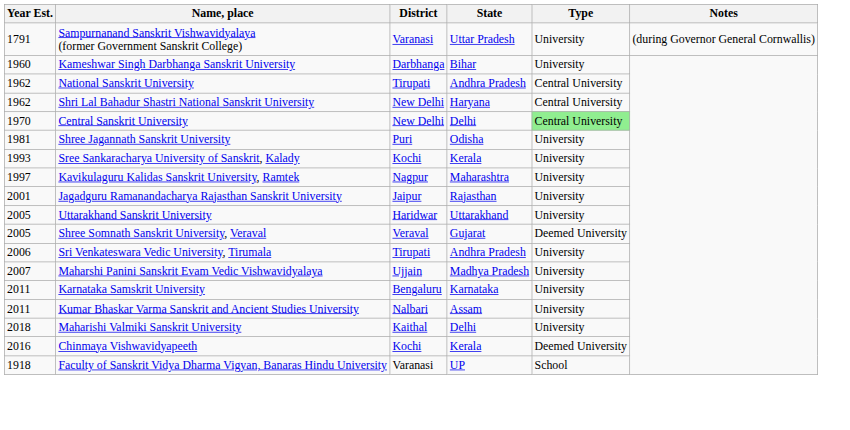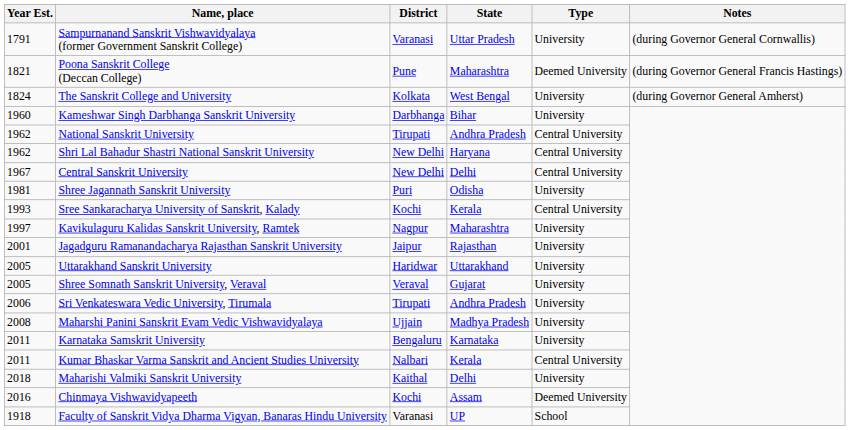 <table class="wikitable sortable">
 <tr>
 <th>Year Est.</th>
 <th>Name, place</th>
 <th>District</th>
 <th>State</th>
 <th>Type</th>
 <th>Notes</th>
 </tr>
 <tr>
 <td>1791</td>
 <td><a href='#'>Sampurnanand Sanskrit Vishwavidyalaya</a> <br>(former Government Sanskrit College)</td>
 <td><a href='#'>Varanasi</a></td>
 <td><a href='#'>Uttar Pradesh</a></td>
 <td>University</td>
 <td>(during Governor General Cornwallis)</td>
+</tr>
+<tr>
+<td>1821</td>
+<td><a href='#'>Poona Sanskrit College</a> <br>(Deccan College)</td>
+<td><a href='#'>Pune</a></td>
+<td><a href='#'>Maharashtra</a></td>
+<td>Deemed University</td>
+<td>(during Governor General Francis Hastings)</td>
+</tr>
+<tr>
+<td>1824</td>
+<td><a href='#'>The Sanskrit College and University</a></td>
+<td><a href='#'>Kolkata</a></td>
+<td><a href='#'>West Bengal</a></td>
+<td>University</td>
+<td>(during Governor General Amherst)</td>
 </tr>
 <tr>
 <td>1960</td>
 <td><a href='#'>Kameshwar Singh Darbhanga Sanskrit University</a></td>
 <td><a href='#'>Darbhanga</a></td>
 <td><a href='#'>Bihar</a></td>
 <td>University</td>
 </tr>
 <tr>
 <td>1962</td>
 <td><a href='#'>National Sanskrit University</a></td>
 <td><a href='#'>Tirupati</a></td>
 <td><a href='#'>Andhra Pradesh</a></td>
 <td>Central University</td>
 </tr>
 <tr>
 <td>1962</td>
 <td><a href='#'>Shri Lal Bahadur Shastri National Sanskrit University</a></td>
 <td><a href='#'>New Delhi</a></td>
 <td><a href='#'>Haryana</a></td>
 <td>Central University</td>
 </tr>
 <tr>
-<td>1970</td>
+<td>1967</td>
 <td><a href='#'>Central Sanskrit University</a></td>
 <td><a href='#'>New Delhi</a></td>
 <td><a href='#'>Delhi</a></td>
-<td style="background: lightgreen;">Central University</td>
+<td>Central University</td>
 </tr>
 <tr>
 <td>1981</td>
 <td><a href='#'>Shree Jagannath Sanskrit University</a></td>
 <td><a href='#'>Puri</a></td>
 <td><a href='#'>Odisha</a></td>
 <td>University</td>
 </tr>
 <tr>
 <td>1993</td>
 <td><a href='#'>Sree Sankaracharya University of Sanskrit</a>, <a href='#'>Kalady</a></td>
 <td><a href='#'>Kochi</a></td>
 <td><a href='#'>Kerala</a></td>
-<td>University</td>
+<td>Central University</td>
 </tr>
 <tr>
 <td>1997</td>
 <td><a href='#'>Kavikulaguru Kalidas Sanskrit University</a>, <a href='#'>Ramtek</a></td>
 <td><a href='#'>Nagpur</a></td>
 <td><a href='#'>Maharashtra</a></td>
 <td>University</td>
 </tr>
 <tr>
 <td>2001</td>
 <td><a href='#'>Jagadguru Ramanandacharya Rajasthan Sanskrit University</a></td>
 <td><a href='#'>Jaipur</a></td>
 <td><a href='#'>Rajasthan</a></td>
 <td>University</td>
 </tr>
 <tr>
 <td>2005</td>
 <td><a href='#'>Uttarakhand Sanskrit University</a></td>
 <td><a href='#'>Haridwar</a></td>
 <td><a href='#'>Uttarakhand</a></td>
 <td>University</td>
 </tr>
 <tr>
 <td>2005</td>
 <td><a href='#'>Shree Somnath Sanskrit University</a>, <a href='#'>Veraval</a></td>
 <td><a href='#'>Veraval</a></td>
 <td><a href='#'>Gujarat</a></td>
-<td>Deemed University</td>
+<td>University</td>
 </tr>
 <tr>
 <td>2006</td>
 <td><a href='#'>Sri Venkateswara Vedic University</a>, <a href='#'>Tirumala</a></td>
 <td><a href='#'>Tirupati</a></td>
 <td><a href='#'>Andhra Pradesh</a></td>
 <td>University</td>
 </tr>
 <tr>
-<td>2007</td>
+<td>2008</td>
 <td><a href='#'>Maharshi Panini Sanskrit Evam Vedic Vishwavidyalaya</a></td>
 <td><a href='#'>Ujjain</a></td>
 <td><a href='#'>Madhya Pradesh</a></td>
 <td>University</td>
 </tr>
 <tr>
 <td>2011</td>
 <td><a href='#'>Karnataka Samskrit University</a></td>
 <td><a href='#'>Bengaluru</a></td>
 <td><a href='#'>Karnataka</a></td>
 <td>University</td>
 </tr>
 <tr>
 <td>2011</td>
 <td><a href='#'>Kumar Bhaskar Varma Sanskrit and Ancient Studies University</a></td>
 <td><a href='#'>Nalbari</a></td>
-<td><a href='#'>Assam</a></td>
-<td>University</td>
+<td><a href='#'>Kerala</a></td>
+<td>Central University</td>
 </tr>
 <tr>
 <td>2018</td>
 <td><a href='#'>Maharishi Valmiki Sanskrit University</a></td>
 <td><a href='#'>Kaithal</a></td>
 <td><a href='#'>Delhi</a></td>
 <td>University</td>
 </tr>
 <tr>
 <td>2016</td>
 <td><a href='#'>Chinmaya Vishwavidyapeeth</a></td>
 <td><a href='#'>Kochi</a></td>
-<td><a href='#'>Kerala</a></td>
+<td><a href='#'>Assam</a></td>
 <td>Deemed University</td>
 </tr>
 <tr>
 <td>1918</td>
 <td><a href='#'>Faculty of Sanskrit Vidya Dharma Vigyan, Banaras Hindu University</a></td>
 <td>Varanasi</td>
 <td><a href='#'>UP</a></td>
 <td>School</td>
 </tr>
 </table>
